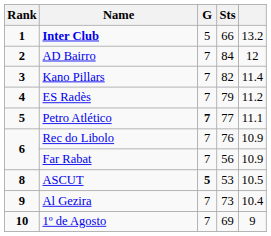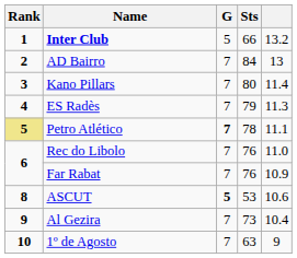 <table class="wikitable" style="text-align:center; font-size:90%;">
 <tr>
 <th width=10px>Rank</th>
 <th width=175px>Name</th>
 <th width=15px>G</th>
 <th width=10px>Sts</th>
 <th width=10px></th>
 </tr>
 <tr>
 <td><strong>1</strong></td>
 <td align=left> <strong><a href='#'>Inter Club</a></strong></td>
 <td>5</td>
 <td>66</td>
 <td>13.2</td>
 </tr>
 <tr>
 <td><strong>2</strong></td>
 <td align=left> <a href='#'>AD Bairro</a></td>
 <td>7</td>
 <td>84</td>
-<td>12</td>
+<td>13</td>
 </tr>
 <tr>
 <td><strong>3</strong></td>
 <td align=left> <a href='#'>Kano Pillars</a></td>
 <td>7</td>
-<td>82</td>
+<td>80</td>
 <td>11.4</td>
 </tr>
 <tr>
 <td><strong>4</strong></td>
 <td align=left> <a href='#'>ES Radès</a></td>
 <td>7</td>
 <td>79</td>
-<td>11.2</td>
+<td>11.3</td>
 </tr>
 <tr>
-<td><strong>5</strong></td>
+<td style="background: khaki;"><strong>5</strong></td>
 <td align=left> <a href='#'>Petro Atlético</a></td>
 <td><strong>7</strong></td>
-<td>77</td>
+<td>78</td>
 <td>11.1</td>
 </tr>
 <tr>
 <td rowspan=2><strong>6</strong></td>
 <td align=left> <a href='#'>Rec do Libolo</a></td>
 <td>7</td>
 <td>76</td>
-<td>10.9</td>
+<td>11.0</td>
 </tr>
 <tr>
 <td align=left> <a href='#'>Far Rabat</a></td>
 <td>7</td>
-<td>56</td>
+<td>76</td>
 <td>10.9</td>
 </tr>
 <tr>
 <td><strong>8</strong></td>
 <td align=left> <a href='#'>ASCUT</a></td>
 <td><strong>5</strong></td>
 <td>53</td>
-<td>10.5</td>
+<td>10.6</td>
 </tr>
 <tr>
 <td><strong>9</strong></td>
 <td align=left> <a href='#'>Al Gezira</a></td>
 <td>7</td>
 <td>73</td>
 <td>10.4</td>
 </tr>
 <tr>
 <td><strong>10</strong></td>
 <td align=left> <a href='#'>1º de Agosto</a></td>
 <td>7</td>
-<td>69</td>
+<td>63</td>
 <td>9</td>
 </tr>
 </table>
